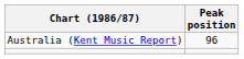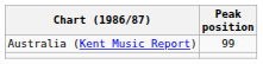 <table class="wikitable sortable">
 <tr>
 <th>Chart (1986/87)</th>
 <th>Peak<br>position</th>
 </tr>
 <tr>
 <td>Australia (<a href='#'>Kent Music Report</a>)</td>
-<td align="center">96</td>
+<td align="center">99</td>
 </tr>
 <tr>
 <td></td>
 </tr>
 </table>
